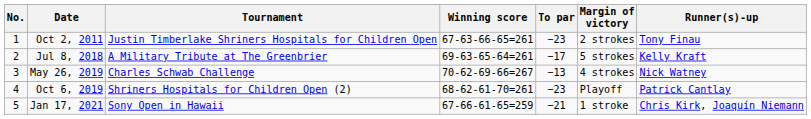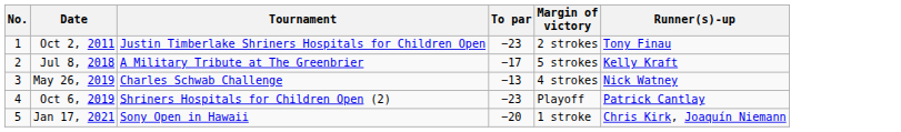 <table class="wikitable" style="font-size:95%;">
 <tr>
 <th>No.</th>
 <th>Date</th>
 <th>Tournament</th>
-<th>Winning score</th>
 <th>To par</th>
 <th>Margin of<br>victory</th>
 <th>Runner(s)-up</th>
 </tr>
 <tr>
 <td align=center>1</td>
 <td align=right>Oct 2, <a href='#'>2011</a></td>
 <td><a href='#'>Justin Timberlake Shriners Hospitals for Children Open</a></td>
-<td align=right>67-63-66-65=261</td>
 <td align=center>−23</td>
 <td>2 strokes</td>
 <td> <a href='#'>Tony Finau</a></td>
 </tr>
 <tr>
 <td align=center>2</td>
 <td align=right>Jul 8, <a href='#'>2018</a></td>
 <td><a href='#'>A Military Tribute at The Greenbrier</a></td>
-<td align=right>69-63-65-64=261</td>
 <td align=center>−17</td>
 <td>5 strokes</td>
 <td> <a href='#'>Kelly Kraft</a></td>
 </tr>
 <tr>
 <td align=center>3</td>
 <td align=right>May 26, <a href='#'>2019</a></td>
 <td><a href='#'>Charles Schwab Challenge</a></td>
-<td align=right>70-62-69-66=267</td>
 <td align=center>−13</td>
 <td>4 strokes</td>
 <td> <a href='#'>Nick Watney</a></td>
 </tr>
 <tr>
 <td align=center>4</td>
 <td align=right>Oct 6, <a href='#'>2019</a></td>
 <td><a href='#'>Shriners Hospitals for Children Open</a> (2)</td>
-<td align=right>68-62-61-70=261</td>
 <td align=center>−23</td>
 <td>Playoff</td>
 <td> <a href='#'>Patrick Cantlay</a></td>
 </tr>
 <tr>
 <td align=center>5</td>
 <td align=right>Jan 17, <a href='#'>2021</a></td>
 <td><a href='#'>Sony Open in Hawaii</a></td>
-<td align=right>67-66-61-65=259</td>
-<td align=center>−21</td>
+<td align=center>−20</td>
 <td>1 stroke</td>
 <td> <a href='#'>Chris Kirk</a>,  <a href='#'>Joaquín Niemann</a></td>
 </tr>
 </table>
